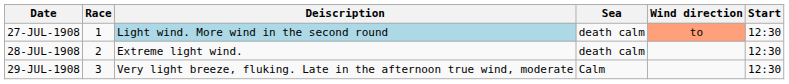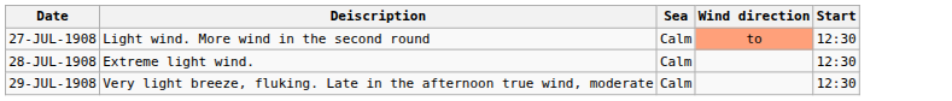 <table class="wikitable" style="text-align:right; font-size:90%">
 <tr>
 <th>Date</th>
-<th>Race</th>
 <th>Deiscription</th>
 <th>Sea</th>
 <th>Wind direction</th>
 <th>Start</th>
 </tr>
 <tr>
 <td>27-JUL-1908</td>
-<td align=center>1</td>
-<td align=left style="background: lightblue;">Light wind. More wind in the second round</td>
-<td align=left>death calm</td>
+<td align=left>Light wind. More wind in the second round</td>
+<td align=left>Calm</td>
 <td align=center style="background: lightsalmon;"> to </td>
 <td>12:30</td>
 </tr>
 <tr>
 <td>28-JUL-1908</td>
-<td align=center>2</td>
 <td align=left>Extreme light wind.</td>
-<td align=left>death calm</td>
+<td align=left>Calm</td>
 <td align=center></td>
 <td>12:30</td>
 </tr>
 <tr>
 <td>29-JUL-1908</td>
-<td align=center>3</td>
 <td align=left>Very light breeze, fluking. Late in the afternoon true wind, moderate</td>
 <td align=left>Calm</td>
 <td align=center></td>
 <td>12:30</td>
 </tr>
 </table>
